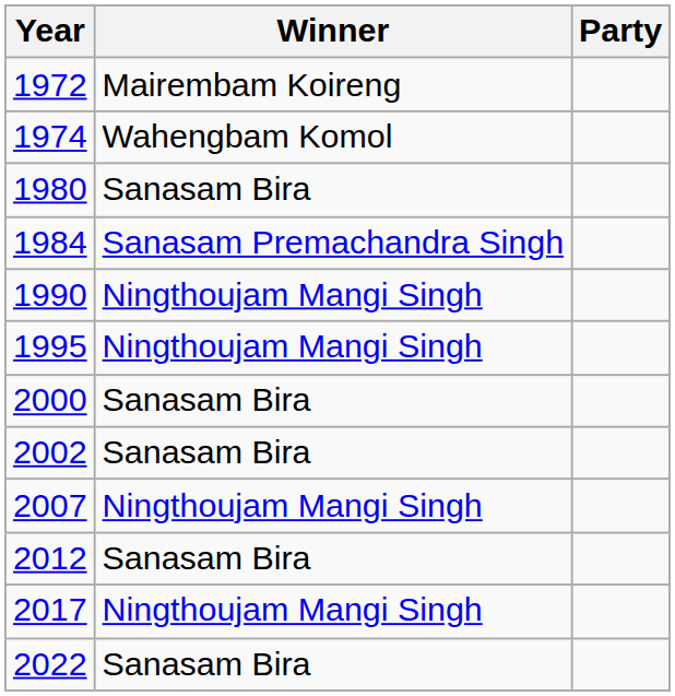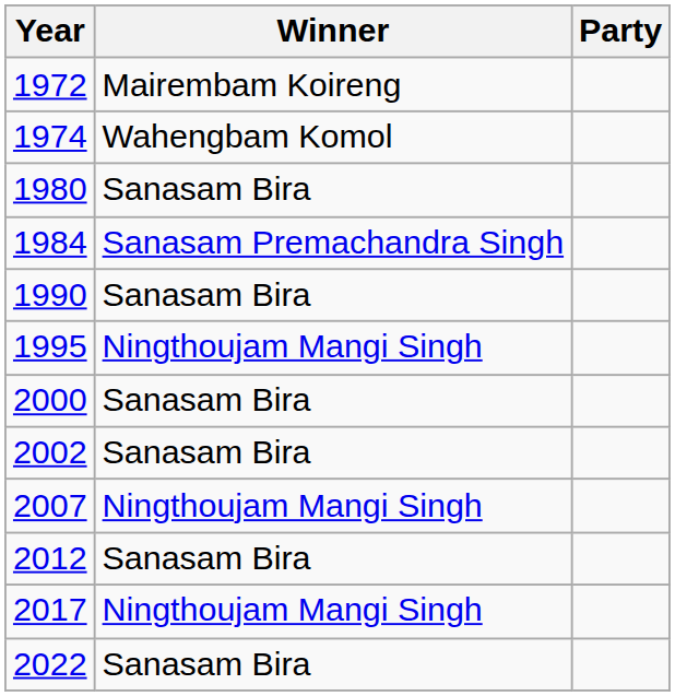 <table class="wikitable sortable">
 <tr>
 <th>Year</th>
 <th>Winner</th>
 <th colspan="2">Party</th>
 </tr>
 <tr>
 <td><a href='#'>1972</a></td>
 <td>Mairembam Koireng</td>
 <td></td>
 </tr>
 <tr>
 <td><a href='#'>1974</a></td>
 <td>Wahengbam Komol</td>
 <td></td>
 </tr>
 <tr>
 <td><a href='#'>1980</a></td>
 <td>Sanasam Bira</td>
 <td></td>
 </tr>
 <tr>
 <td><a href='#'>1984</a></td>
 <td><a href='#'>Sanasam Premachandra Singh</a></td>
 <td></td>
 </tr>
 <tr>
 <td><a href='#'>1990</a></td>
-<td><a href='#'>Ningthoujam Mangi Singh</a></td>
+<td>Sanasam Bira</td>
 <td></td>
 </tr>
 <tr>
 <td><a href='#'>1995</a></td>
 <td><a href='#'>Ningthoujam Mangi Singh</a></td>
 <td></td>
 </tr>
 <tr>
 <td><a href='#'>2000</a></td>
 <td>Sanasam Bira</td>
 <td></td>
 </tr>
 <tr>
 <td><a href='#'>2002</a></td>
 <td>Sanasam Bira</td>
 <td></td>
 </tr>
 <tr>
 <td><a href='#'>2007</a></td>
 <td><a href='#'>Ningthoujam Mangi Singh</a></td>
 <td></td>
 </tr>
 <tr>
 <td><a href='#'>2012</a></td>
 <td>Sanasam Bira</td>
 <td></td>
 </tr>
 <tr>
 <td><a href='#'>2017</a></td>
 <td><a href='#'>Ningthoujam Mangi Singh</a></td>
 <td></td>
 </tr>
 <tr>
 <td><a href='#'>2022</a></td>
 <td>Sanasam Bira</td>
 <td></td>
 </tr>
 </table>
